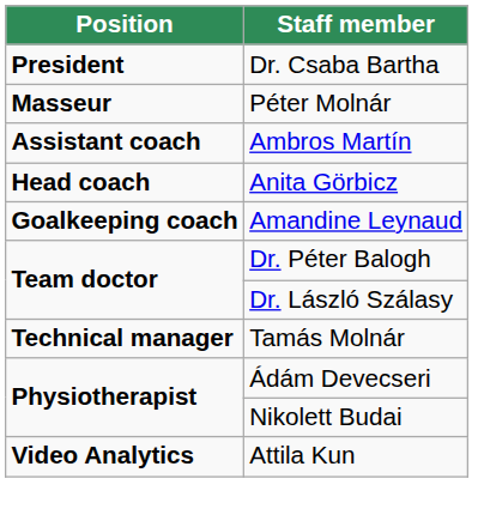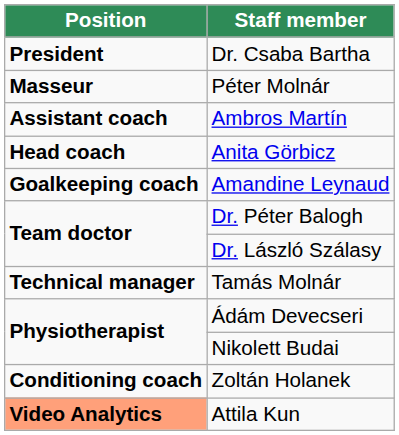 <table class="wikitable">
 <tr>
 <th style="color:white; background:#2E8B57">Position</th>
 <th style="color:white; background:#2E8B57">Staff member</th>
 </tr>
 <tr>
 <td><strong>President</strong></td>
 <td> Dr. Csaba Bartha</td>
 </tr>
 <tr>
 <td><strong>Masseur</strong></td>
 <td> Péter Molnár</td>
 </tr>
 <tr>
 <td><strong>Assistant coach</strong></td>
 <td> <a href='#'>Ambros Martín</a></td>
 </tr>
 <tr>
 <td><strong>Head coach</strong></td>
 <td> <a href='#'>Anita Görbicz</a></td>
 </tr>
 <tr>
 <td><strong>Goalkeeping coach</strong></td>
 <td> <a href='#'>Amandine Leynaud</a></td>
 </tr>
 <tr>
 <td rowspan=2><strong>Team doctor</strong></td>
 <td> <a href='#'>Dr.</a> Péter Balogh</td>
 </tr>
 <tr>
 <td> <a href='#'>Dr.</a> László Szálasy</td>
 </tr>
 <tr>
 <td><strong>Technical manager</strong></td>
 <td> Tamás Molnár</td>
 </tr>
 <tr>
 <td rowspan=2><strong>Physiotherapist</strong></td>
 <td> Ádám Devecseri</td>
 </tr>
 <tr>
 <td> Nikolett Budai</td>
 </tr>
 <tr>
-<td><strong>Video Analytics</strong></td>
+<td><strong>Conditioning coach</strong></td>
+<td> Zoltán Holanek</td>
+</tr>
+<tr>
+<td style="background: lightsalmon;"><strong>Video Analytics</strong></td>
 <td> Attila Kun</td>
 </tr>
 </table>
